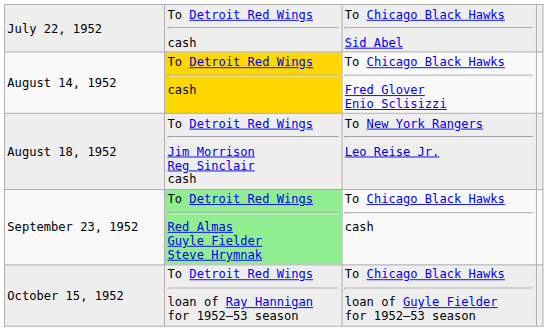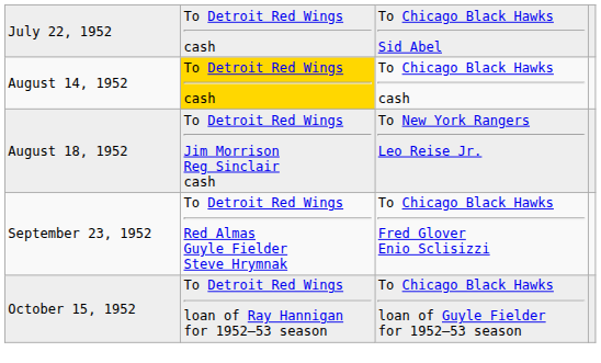 <table class="wikitable" style="border:1px solid #999999; width:580px;">
 <tr bgcolor="eeeeee">
 <td>July 22, 1952</td>
 <td valign="top">To <a href='#'>Detroit Red Wings</a><hr>cash</td>
 <td valign="top">To <a href='#'>Chicago Black Hawks</a><hr><a href='#'>Sid Abel</a></td>
 <td></td>
 </tr>
 <tr>
 <td>August 14, 1952</td>
 <td valign="top" style="background: gold;">To <a href='#'>Detroit Red Wings</a><hr>cash</td>
-<td valign="top">To <a href='#'>Chicago Black Hawks</a><hr><a href='#'>Fred Glover</a><br><a href='#'>Enio Sclisizzi</a></td>
+<td valign="top">To <a href='#'>Chicago Black Hawks</a><hr>cash</td>
 <td></td>
 </tr>
 <tr bgcolor="eeeeee">
 <td>August 18, 1952</td>
 <td valign="top">To <a href='#'>Detroit Red Wings</a><hr><a href='#'>Jim Morrison</a><br><a href='#'>Reg Sinclair</a><br>cash</td>
 <td valign="top">To <a href='#'>New York Rangers</a><hr><a href='#'>Leo Reise Jr.</a></td>
 <td></td>
 </tr>
 <tr>
 <td>September 23, 1952</td>
-<td valign="top" style="background: lightgreen;">To <a href='#'>Detroit Red Wings</a><hr><a href='#'>Red Almas</a><br><a href='#'>Guyle Fielder</a><br><a href='#'>Steve Hrymnak</a></td>
-<td valign="top">To <a href='#'>Chicago Black Hawks</a><hr>cash</td>
+<td valign="top">To <a href='#'>Detroit Red Wings</a><hr><a href='#'>Red Almas</a><br><a href='#'>Guyle Fielder</a><br><a href='#'>Steve Hrymnak</a></td>
+<td valign="top">To <a href='#'>Chicago Black Hawks</a><hr><a href='#'>Fred Glover</a><br><a href='#'>Enio Sclisizzi</a></td>
 <td></td>
 </tr>
 <tr bgcolor="eeeeee">
 <td>October 15, 1952</td>
 <td valign="top">To <a href='#'>Detroit Red Wings</a><hr>loan of <a href='#'>Ray Hannigan</a><br>for 1952–53 season</td>
 <td valign="top">To <a href='#'>Chicago Black Hawks</a><hr>loan of <a href='#'>Guyle Fielder</a><br>for 1952–53 season</td>
 <td></td>
 </tr>
 </table>
